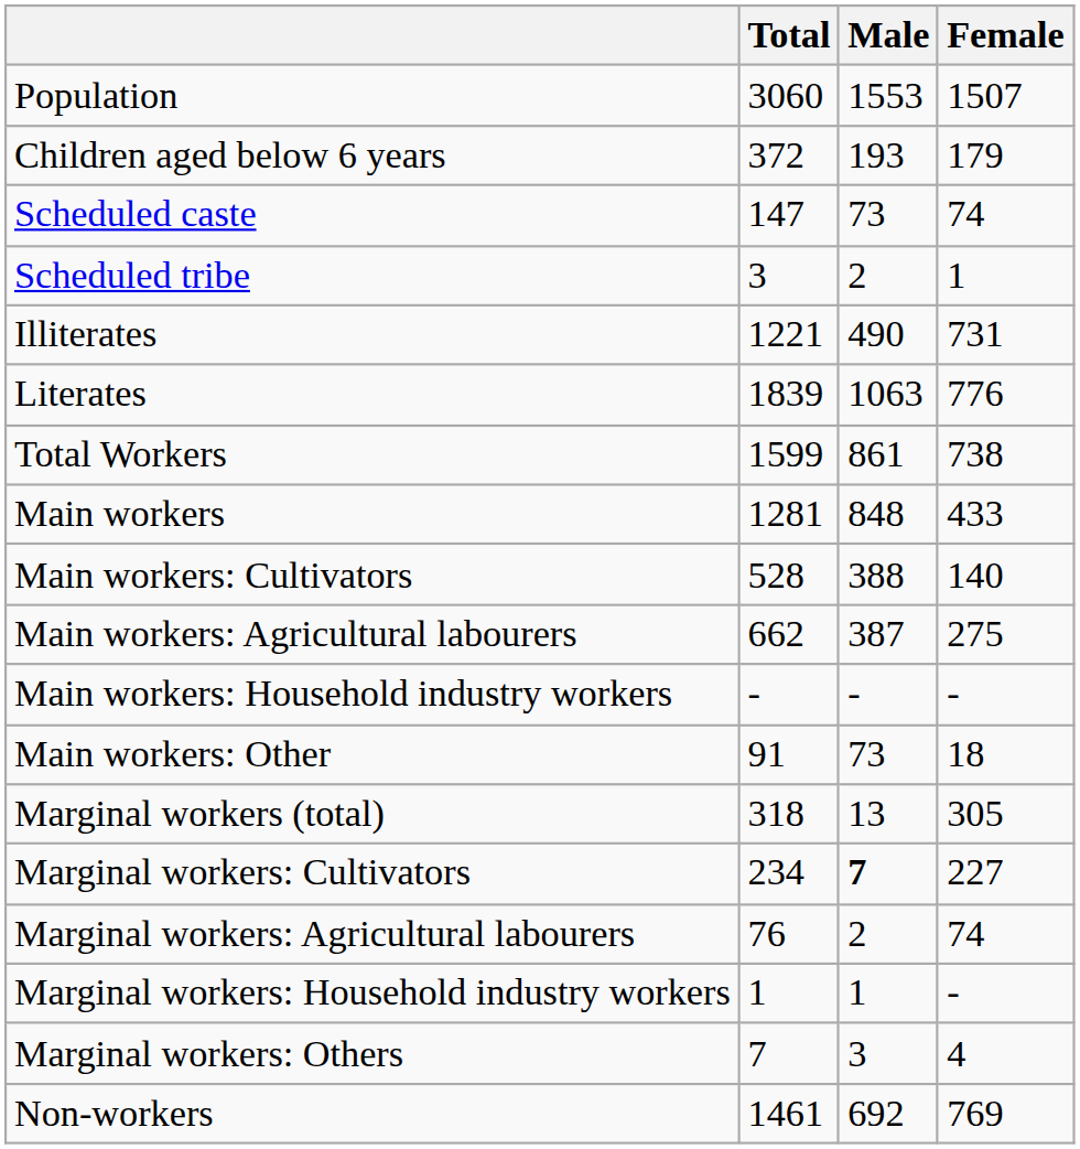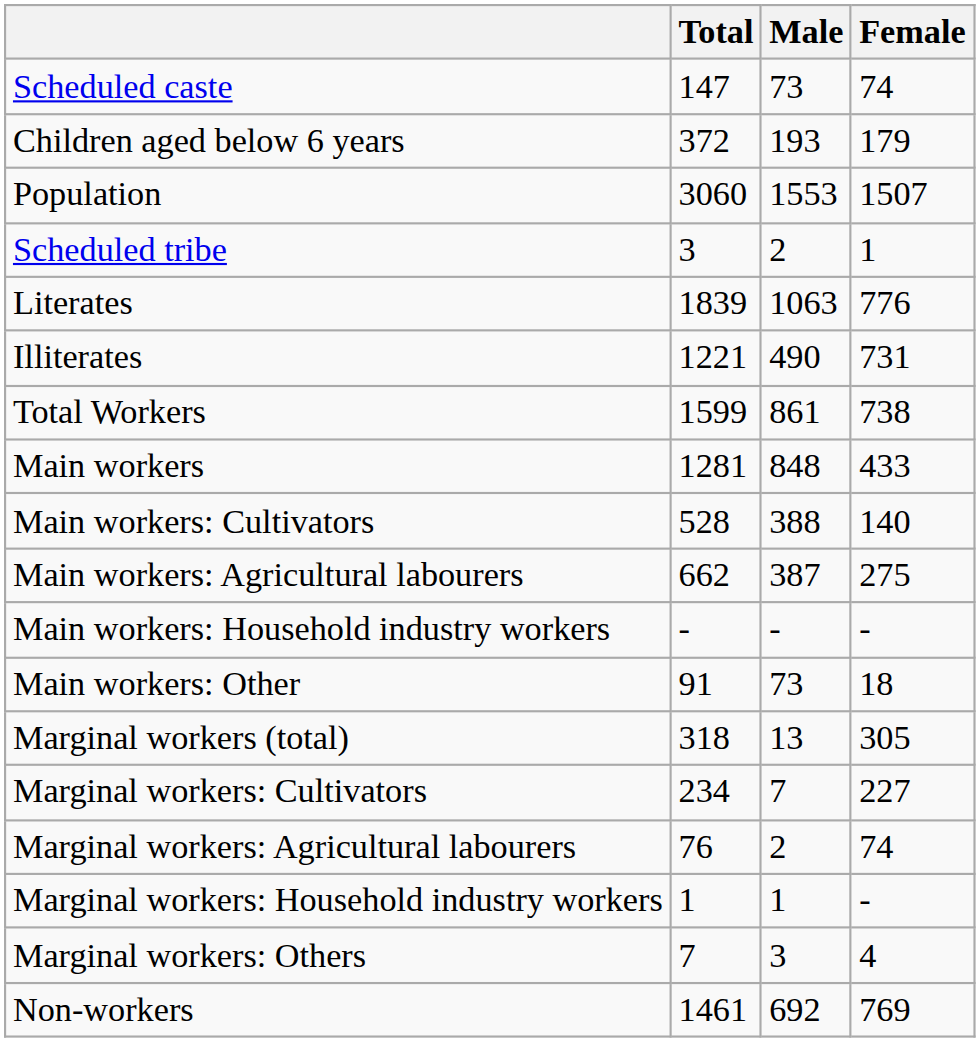 <table class="wikitable sortable">
 <tr>
 <th></th>
 <th>Total</th>
 <th>Male</th>
 <th>Female</th>
 </tr>
 <tr>
-<td>Population</td>
-<td>3060</td>
-<td>1553</td>
-<td>1507</td>
+<td><a href='#'>Scheduled caste</a></td>
+<td>147</td>
+<td>73</td>
+<td>74</td>
 </tr>
 <tr>
 <td>Children aged below 6 years</td>
 <td>372</td>
 <td>193</td>
 <td>179</td>
 </tr>
 <tr>
-<td><a href='#'>Scheduled caste</a></td>
-<td>147</td>
-<td>73</td>
-<td>74</td>
+<td>Population</td>
+<td>3060</td>
+<td>1553</td>
+<td>1507</td>
 </tr>
 <tr>
 <td><a href='#'>Scheduled tribe</a></td>
 <td>3</td>
 <td>2</td>
 <td>1</td>
 </tr>
 <tr>
+<td>Literates</td>
+<td>1839</td>
+<td>1063</td>
+<td>776</td>
+</tr>
+<tr>
 <td>Illiterates</td>
 <td>1221</td>
 <td>490</td>
 <td>731</td>
-</tr>
-<tr>
-<td>Literates</td>
-<td>1839</td>
-<td>1063</td>
-<td>776</td>
 </tr>
 <tr>
 <td>Total Workers</td>
 <td>1599</td>
 <td>861</td>
 <td>738</td>
 </tr>
 <tr>
 <td>Main workers</td>
 <td>1281</td>
 <td>848</td>
 <td>433</td>
 </tr>
 <tr>
 <td>Main workers: Cultivators</td>
 <td>528</td>
 <td>388</td>
 <td>140</td>
 </tr>
 <tr>
 <td>Main workers: Agricultural labourers</td>
 <td>662</td>
 <td>387</td>
 <td>275</td>
 </tr>
 <tr>
 <td>Main workers: Household industry workers</td>
 <td>-</td>
 <td>-</td>
 <td>-</td>
 </tr>
 <tr>
 <td>Main workers: Other</td>
 <td>91</td>
 <td>73</td>
 <td>18</td>
 </tr>
 <tr>
 <td>Marginal workers (total)</td>
 <td>318</td>
 <td>13</td>
 <td>305</td>
 </tr>
 <tr>
 <td>Marginal workers: Cultivators</td>
 <td>234</td>
-<td><strong>7</strong></td>
+<td>7</td>
 <td>227</td>
 </tr>
 <tr>
 <td>Marginal workers: Agricultural labourers</td>
 <td>76</td>
 <td>2</td>
 <td>74</td>
 </tr>
 <tr>
 <td>Marginal workers: Household industry workers</td>
 <td>1</td>
 <td>1</td>
 <td>-</td>
 </tr>
 <tr>
 <td>Marginal workers: Others</td>
 <td>7</td>
 <td>3</td>
 <td>4</td>
 </tr>
 <tr>
 <td>Non-workers</td>
 <td>1461</td>
 <td>692</td>
 <td>769</td>
 </tr>
 </table>
